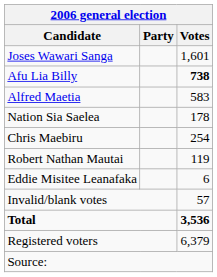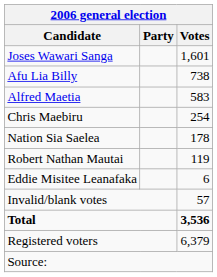 <table class=wikitable style=text-align:left>
 <tr>
 <th colspan=3><a href='#'>2006 general election</a></th>
 </tr>
 <tr>
 <th>Candidate</th>
 <th>Party</th>
 <th>Votes</th>
 </tr>
 <tr>
 <td><a href='#'>Joses Wawari Sanga</a></td>
 <td></td>
 <td align=right>1,601</td>
 </tr>
 <tr>
 <td><a href='#'>Afu Lia Billy</a></td>
 <td></td>
-<td align=right><strong>738</strong></td>
+<td align=right>738</td>
 </tr>
 <tr>
 <td><a href='#'>Alfred Maetia</a></td>
 <td></td>
 <td align=right>583</td>
 </tr>
 <tr>
+<td>Chris Maebiru</td>
+<td></td>
+<td align=right>254</td>
+</tr>
+<tr>
 <td>Nation Sia Saelea</td>
 <td></td>
 <td align=right>178</td>
-</tr>
-<tr>
-<td>Chris Maebiru</td>
-<td></td>
-<td align=right>254</td>
 </tr>
 <tr>
 <td>Robert Nathan Mautai</td>
 <td></td>
 <td align=right>119</td>
 </tr>
 <tr>
 <td>Eddie Misitee Leanafaka</td>
 <td></td>
 <td align=right>6</td>
 </tr>
 <tr>
 <td colspan=2>Invalid/blank votes</td>
 <td align=right>57</td>
 </tr>
 <tr>
 <td colspan=2><strong>Total</strong></td>
 <td align=right><strong>3,536</strong></td>
 </tr>
 <tr>
 <td colspan=2>Registered voters</td>
 <td align=right>6,379</td>
 </tr>
 <tr>
 <td colspan=3>Source: </td>
 </tr>
 </table>
